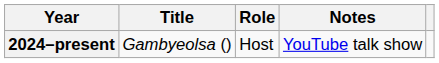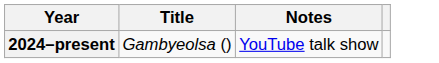 <table class="wikitable plainrowheaders sortable">
 <tr>
 <th scope="col">Year</th>
 <th scope="col">Title</th>
-<th scope="col">Role</th>
 <th scope="col">Notes</th>
 <th scope="col" class="unsortable"></th>
 </tr>
 <tr>
 <th scope="row">2024–present</th>
 <td><em>Gambyeolsa</em> ()</td>
-<td rowspan="1">Host</td>
 <td><a href='#'>YouTube</a> talk show</td>
 <td style="text-align:center"></td>
 </tr>
 </table>
